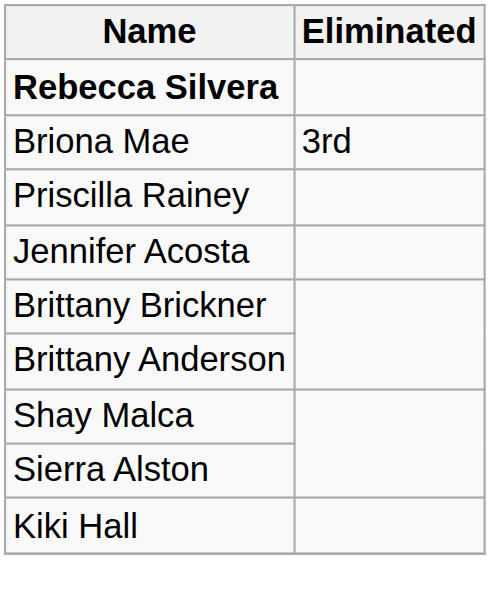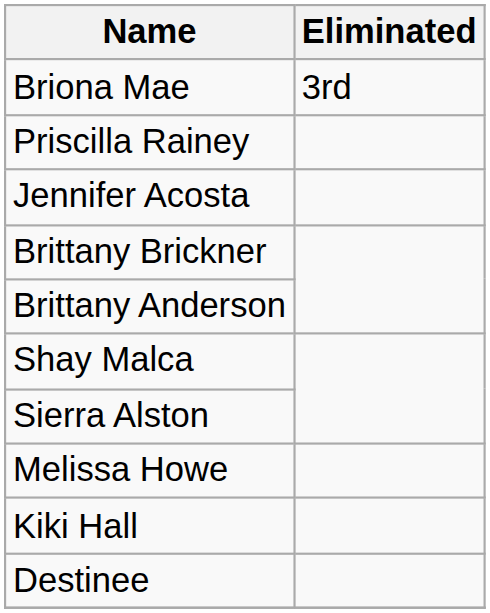 <table class="wikitable sortable">
 <tr>
 <th>Name</th>
 <th>Eliminated</th>
-</tr>
-<tr>
-<td><strong>Rebecca Silvera</strong></td>
-<td></td>
 </tr>
 <tr>
 <td>Briona Mae</td>
 <td>3rd</td>
 </tr>
 <tr>
 <td>Priscilla Rainey</td>
 <td></td>
 </tr>
 <tr>
 <td>Jennifer Acosta</td>
 <td></td>
 </tr>
 <tr>
 <td>Brittany Brickner</td>
 <td rowspan="2"></td>
 </tr>
 <tr>
 <td>Brittany Anderson</td>
 </tr>
 <tr>
 <td>Shay Malca</td>
 <td rowspan="2"></td>
 </tr>
 <tr>
 <td>Sierra Alston</td>
 </tr>
 <tr>
+<td>Melissa Howe</td>
+<td></td>
+</tr>
+<tr>
 <td>Kiki Hall</td>
+<td></td>
+</tr>
+<tr>
+<td>Destinee</td>
 <td></td>
 </tr>
 <tr>
 </tr>
 </table>
